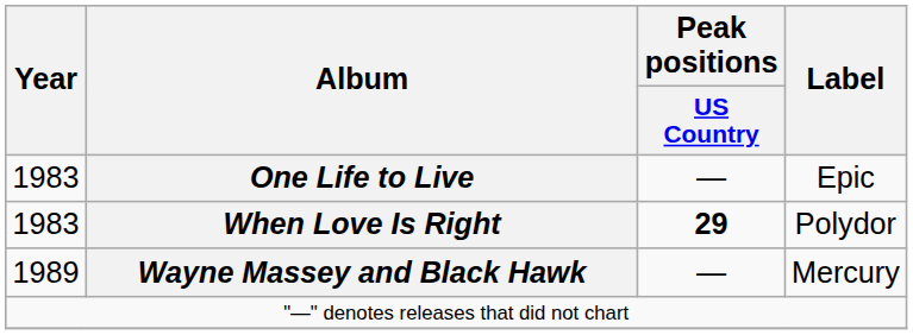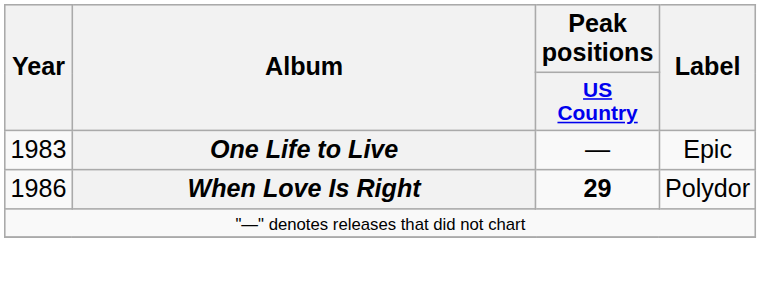 <table class="wikitable plainrowheaders" style="text-align:center;">
 <tr>
 <th rowspan="2">Year</th>
 <th rowspan="2" style="width:18em;">Album</th>
 <th>Peak<br>positions</th>
 <th rowspan="2">Label</th>
 </tr>
 <tr style="font-size:smaller;">
 <th style="width:45px;"><a href='#'>US Country</a></th>
 </tr>
 <tr>
 <td>1983</td>
 <th scope="row"><em>One Life to Live</em></th>
 <td>—</td>
 <td>Epic</td>
 </tr>
 <tr>
-<td>1983</td>
+<td>1986</td>
 <th scope="row"><em>When Love Is Right</em> </th>
 <td><strong>29</strong></td>
 <td>Polydor</td>
-</tr>
-<tr>
-<td>1989</td>
-<th scope="row"><em>Wayne Massey and Black Hawk</em></th>
-<td>—</td>
-<td>Mercury</td>
 </tr>
 <tr>
 <td colspan="4" style="font-size:8pt">"—" denotes releases that did not chart</td>
 </tr>
 <tr>
 </tr>
 </table>
